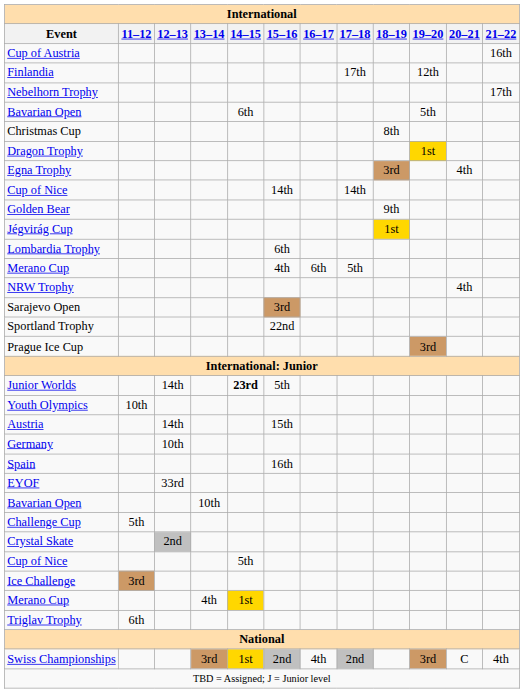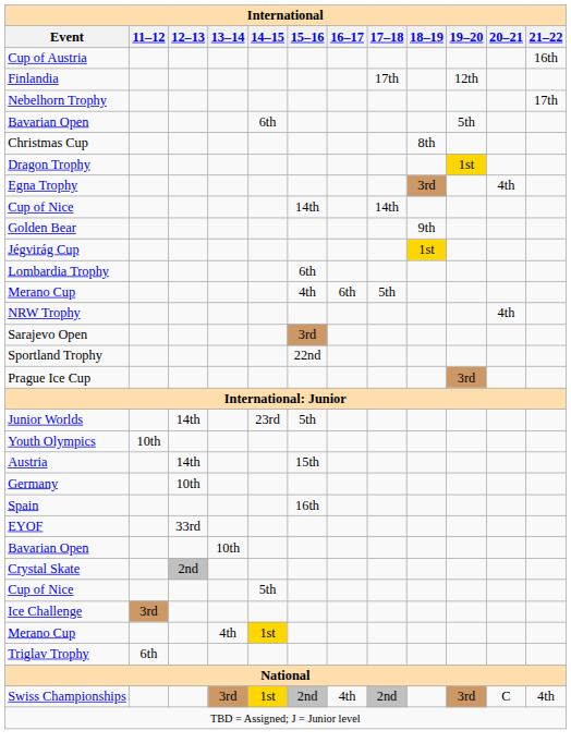 <table class="wikitable" style="text-align:center">
 <tr>
 <th style="background-color: #ffdead; " colspan=12 align=center>International</th>
 </tr>
 <tr>
 <th>Event</th>
 <th><a href='#'>11–12</a></th>
 <th><a href='#'>12–13</a></th>
 <th><a href='#'>13–14</a></th>
 <th><a href='#'>14–15</a></th>
 <th><a href='#'>15–16</a></th>
 <th><a href='#'>16–17</a></th>
 <th><a href='#'>17–18</a></th>
 <th><a href='#'>18–19</a></th>
 <th><a href='#'>19–20</a></th>
 <th><a href='#'>20–21</a></th>
 <th><a href='#'>21–22</a></th>
 </tr>
 <tr>
 <td align=left> <a href='#'>Cup of Austria</a></td>
 <td></td>
 <td></td>
 <td></td>
 <td></td>
 <td></td>
 <td></td>
 <td></td>
 <td></td>
 <td></td>
 <td></td>
 <td>16th</td>
 </tr>
 <tr>
 <td align=left> <a href='#'>Finlandia</a></td>
 <td></td>
 <td></td>
 <td></td>
 <td></td>
 <td></td>
 <td></td>
 <td>17th</td>
 <td></td>
 <td>12th</td>
 <td></td>
 <td></td>
 </tr>
 <tr>
 <td align=left> <a href='#'>Nebelhorn Trophy</a></td>
 <td></td>
 <td></td>
 <td></td>
 <td></td>
 <td></td>
 <td></td>
 <td></td>
 <td></td>
 <td></td>
 <td></td>
 <td>17th</td>
 </tr>
 <tr>
 <td align=left><a href='#'>Bavarian Open</a></td>
 <td></td>
 <td></td>
 <td></td>
 <td>6th</td>
 <td></td>
 <td></td>
 <td></td>
 <td></td>
 <td>5th</td>
 <td></td>
 <td></td>
 </tr>
 <tr>
 <td align=left>Christmas Cup</td>
 <td></td>
 <td></td>
 <td></td>
 <td></td>
 <td></td>
 <td></td>
 <td></td>
 <td>8th</td>
 <td></td>
 <td></td>
 <td></td>
 </tr>
 <tr>
 <td align=left><a href='#'>Dragon Trophy</a></td>
 <td></td>
 <td></td>
 <td></td>
 <td></td>
 <td></td>
 <td></td>
 <td></td>
 <td></td>
 <td bgcolor=gold>1st</td>
 <td></td>
 <td></td>
 </tr>
 <tr>
 <td align=left><a href='#'>Egna Trophy</a></td>
 <td></td>
 <td></td>
 <td></td>
 <td></td>
 <td></td>
 <td></td>
 <td></td>
 <td bgcolor=cc9966>3rd</td>
 <td></td>
 <td>4th</td>
 <td></td>
 </tr>
 <tr>
 <td align=left><a href='#'>Cup of Nice</a></td>
 <td></td>
 <td></td>
 <td></td>
 <td></td>
 <td>14th</td>
 <td></td>
 <td>14th</td>
 <td></td>
 <td></td>
 <td></td>
 <td></td>
 </tr>
 <tr>
 <td align=left><a href='#'>Golden Bear</a></td>
 <td></td>
 <td></td>
 <td></td>
 <td></td>
 <td></td>
 <td></td>
 <td></td>
 <td>9th</td>
 <td></td>
 <td></td>
 <td></td>
 </tr>
 <tr>
 <td align=left><a href='#'>Jégvirág Cup</a></td>
 <td></td>
 <td></td>
 <td></td>
 <td></td>
 <td></td>
 <td></td>
 <td></td>
 <td bgcolor=gold>1st</td>
 <td></td>
 <td></td>
 <td></td>
 </tr>
 <tr>
 <td align=left><a href='#'>Lombardia Trophy</a></td>
 <td></td>
 <td></td>
 <td></td>
 <td></td>
 <td>6th</td>
 <td></td>
 <td></td>
 <td></td>
 <td></td>
 <td></td>
 <td></td>
 </tr>
 <tr>
 <td align=left><a href='#'>Merano Cup</a></td>
 <td></td>
 <td></td>
 <td></td>
 <td></td>
 <td>4th</td>
 <td>6th</td>
 <td>5th</td>
 <td></td>
 <td></td>
 <td></td>
 <td></td>
 </tr>
 <tr>
 <td align=left><a href='#'>NRW Trophy</a></td>
 <td></td>
 <td></td>
 <td></td>
 <td></td>
 <td></td>
 <td></td>
 <td></td>
 <td></td>
 <td></td>
 <td>4th</td>
 <td></td>
 </tr>
 <tr>
 <td align=left>Sarajevo Open</td>
 <td></td>
 <td></td>
 <td></td>
 <td></td>
 <td bgcolor=cc9966>3rd</td>
 <td></td>
 <td></td>
 <td></td>
 <td></td>
 <td></td>
 <td></td>
 </tr>
 <tr>
 <td align=left>Sportland Trophy</td>
 <td></td>
 <td></td>
 <td></td>
 <td></td>
 <td>22nd</td>
 <td></td>
 <td></td>
 <td></td>
 <td></td>
 <td></td>
 <td></td>
 </tr>
 <tr>
 <td align=left>Prague Ice Cup</td>
 <td></td>
 <td></td>
 <td></td>
 <td></td>
 <td></td>
 <td></td>
 <td></td>
 <td></td>
 <td bgcolor=cc9966>3rd</td>
 <td></td>
 <td></td>
 </tr>
 <tr>
 <th style="background-color: #ffdead; " colspan=12 align=center>International: Junior</th>
 </tr>
 <tr>
 <td align=left><a href='#'>Junior Worlds</a></td>
 <td></td>
 <td>14th</td>
 <td></td>
-<td><strong>23rd</strong></td>
+<td>23rd</td>
 <td>5th</td>
 <td></td>
 <td></td>
 <td></td>
 <td></td>
 <td></td>
 <td></td>
 </tr>
 <tr>
 <td align=left><a href='#'>Youth Olympics</a></td>
 <td>10th</td>
 <td></td>
 <td></td>
 <td></td>
 <td></td>
 <td></td>
 <td></td>
 <td></td>
 <td></td>
 <td></td>
 <td></td>
 </tr>
 <tr>
 <td align=left> <a href='#'>Austria</a></td>
 <td></td>
 <td>14th</td>
 <td></td>
 <td></td>
 <td>15th</td>
 <td></td>
 <td></td>
 <td></td>
 <td></td>
 <td></td>
 <td></td>
 </tr>
 <tr>
 <td align=left> <a href='#'>Germany</a></td>
 <td></td>
 <td>10th</td>
 <td></td>
 <td></td>
 <td></td>
 <td></td>
 <td></td>
 <td></td>
 <td></td>
 <td></td>
 <td></td>
 </tr>
 <tr>
 <td align=left> <a href='#'>Spain</a></td>
 <td></td>
 <td></td>
 <td></td>
 <td></td>
 <td>16th</td>
 <td></td>
 <td></td>
 <td></td>
 <td></td>
 <td></td>
 <td></td>
 </tr>
 <tr>
 <td align=left><a href='#'>EYOF</a></td>
 <td></td>
 <td>33rd</td>
 <td></td>
 <td></td>
 <td></td>
 <td></td>
 <td></td>
 <td></td>
 <td></td>
 <td></td>
 <td></td>
 </tr>
 <tr>
 <td align=left><a href='#'>Bavarian Open</a></td>
 <td></td>
 <td></td>
 <td>10th</td>
-<td></td>
-<td></td>
-<td></td>
-<td></td>
-<td></td>
-<td></td>
-<td></td>
-<td></td>
-</tr>
-<tr>
-<td align=left><a href='#'>Challenge Cup</a></td>
-<td>5th</td>
-<td></td>
-<td></td>
 <td></td>
 <td></td>
 <td></td>
 <td></td>
 <td></td>
 <td></td>
 <td></td>
 <td></td>
 </tr>
 <tr>
 <td align=left><a href='#'>Crystal Skate</a></td>
 <td></td>
 <td bgcolor=silver>2nd</td>
 <td></td>
 <td></td>
 <td></td>
 <td></td>
 <td></td>
 <td></td>
 <td></td>
 <td></td>
 <td></td>
 </tr>
 <tr>
 <td align=left><a href='#'>Cup of Nice</a></td>
 <td></td>
 <td></td>
 <td></td>
 <td>5th</td>
 <td></td>
 <td></td>
 <td></td>
 <td></td>
 <td></td>
 <td></td>
 <td></td>
 </tr>
 <tr>
 <td align=left><a href='#'>Ice Challenge</a></td>
 <td bgcolor=cc9966>3rd</td>
 <td></td>
 <td></td>
 <td></td>
 <td></td>
 <td></td>
 <td></td>
 <td></td>
 <td></td>
 <td></td>
 <td></td>
 </tr>
 <tr>
 <td align=left><a href='#'>Merano Cup</a></td>
 <td></td>
 <td></td>
 <td>4th</td>
 <td bgcolor=gold>1st</td>
 <td></td>
 <td></td>
 <td></td>
 <td></td>
 <td></td>
 <td></td>
 <td></td>
 </tr>
 <tr>
 <td align=left><a href='#'>Triglav Trophy</a></td>
 <td>6th</td>
 <td></td>
 <td></td>
 <td></td>
 <td></td>
 <td></td>
 <td></td>
 <td></td>
 <td></td>
 <td></td>
 <td></td>
 </tr>
 <tr>
 <th style="background-color: #ffdead; " colspan=12 align=center>National</th>
 </tr>
 <tr>
 <td align=left><a href='#'>Swiss Championships</a></td>
 <td></td>
 <td></td>
 <td bgcolor=cc9966>3rd</td>
 <td bgcolor=gold>1st</td>
 <td bgcolor=silver>2nd</td>
 <td>4th</td>
 <td bgcolor=silver>2nd</td>
 <td></td>
 <td bgcolor=cc9966>3rd</td>
 <td>C</td>
 <td>4th</td>
 </tr>
 <tr>
 <td colspan=12 align=center><small>TBD = Assigned; J = Junior level </small></td>
 </tr>
 </table>
